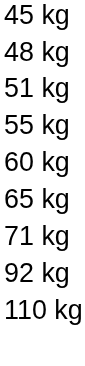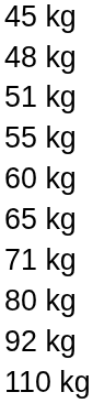 <table>
 <tr>
 <td>45 kg</td>
 <td></td>
 <td></td>
 <td></td>
 </tr>
 <tr>
 <td>48 kg</td>
 <td></td>
 <td></td>
 <td></td>
 </tr>
 <tr>
 <td>51 kg</td>
 <td></td>
 <td></td>
 <td></td>
 </tr>
 <tr>
 <td>55 kg</td>
 <td></td>
 <td></td>
 <td></td>
 </tr>
 <tr>
 <td rowspan=2>60 kg</td>
 <td rowspan=2></td>
 <td rowspan=2></td>
 <td></td>
 </tr>
 <tr>
 <td></td>
 </tr>
 <tr>
 <td>65 kg</td>
 <td></td>
 <td></td>
 <td></td>
 </tr>
 <tr>
 <td rowspan=2>71 kg</td>
 <td rowspan=2></td>
 <td rowspan=2></td>
 <td></td>
 </tr>
 <tr>
 <td></td>
 </tr>
 <tr>
+<td>80 kg</td>
+<td></td>
+<td></td>
+<td></td>
+</tr>
+<tr>
 <td>92 kg</td>
 <td></td>
 <td></td>
 <td></td>
 </tr>
 <tr>
 <td>110 kg</td>
 <td></td>
 <td></td>
 <td></td>
 </tr>
 </table>
